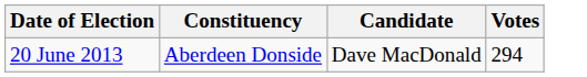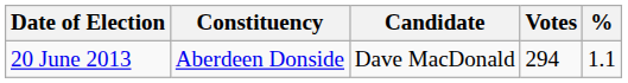 <table class="wikitable">
 <tr>
 <th>Date of Election</th>
 <th>Constituency</th>
 <th>Candidate</th>
 <th>Votes</th>
+<th>%</th>
 </tr>
 <tr>
 <td><a href='#'>20 June 2013</a></td>
 <td><a href='#'>Aberdeen Donside</a></td>
 <td>Dave MacDonald</td>
 <td>294</td>
+<td>1.1</td>
 </tr>
 </table>
